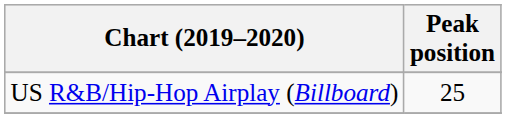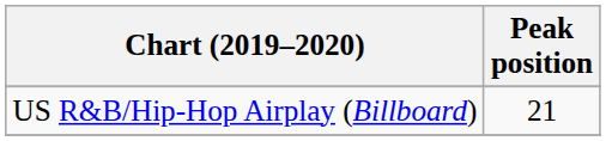 <table class="wikitable sortable">
 <tr>
 <th>Chart (2019–2020)</th>
 <th>Peak<br>position</th>
 </tr>
 <tr>
 </tr>
 <tr>
 <td>US <a href='#'>R&B/Hip-Hop Airplay</a> (<em><a href='#'>Billboard</a></em>)</td>
-<td align="center">25</td>
+<td align="center">21</td>
 </tr>
 <tr>
 </tr>
 <tr>
 </tr>
 </table>
